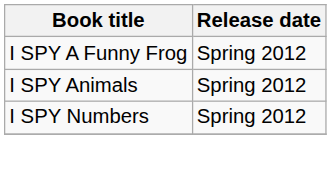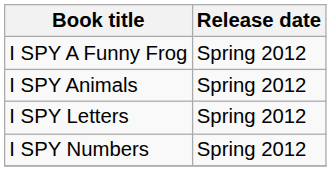 <table class="wikitable">
 <tr>
 <th>Book title</th>
 <th>Release date</th>
 </tr>
 <tr>
 <td>I SPY A Funny Frog</td>
 <td>Spring 2012</td>
 </tr>
 <tr>
 <td>I SPY Animals</td>
 <td>Spring 2012</td>
 </tr>
 <tr>
+<td>I SPY Letters</td>
+<td>Spring 2012</td>
+</tr>
+<tr>
 <td>I SPY Numbers</td>
 <td>Spring 2012</td>
 </tr>
 <tr>
 </tr>
 </table>
